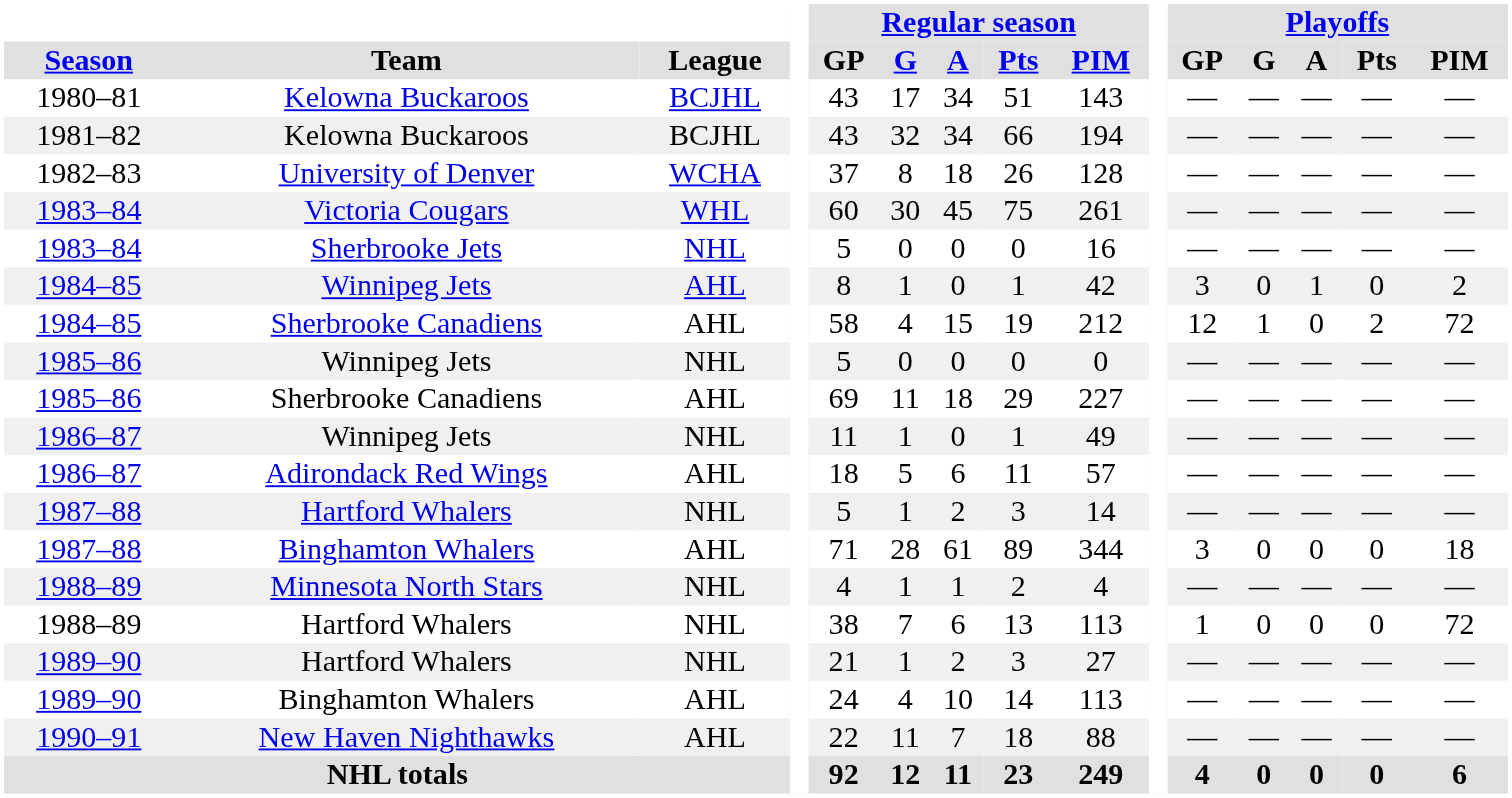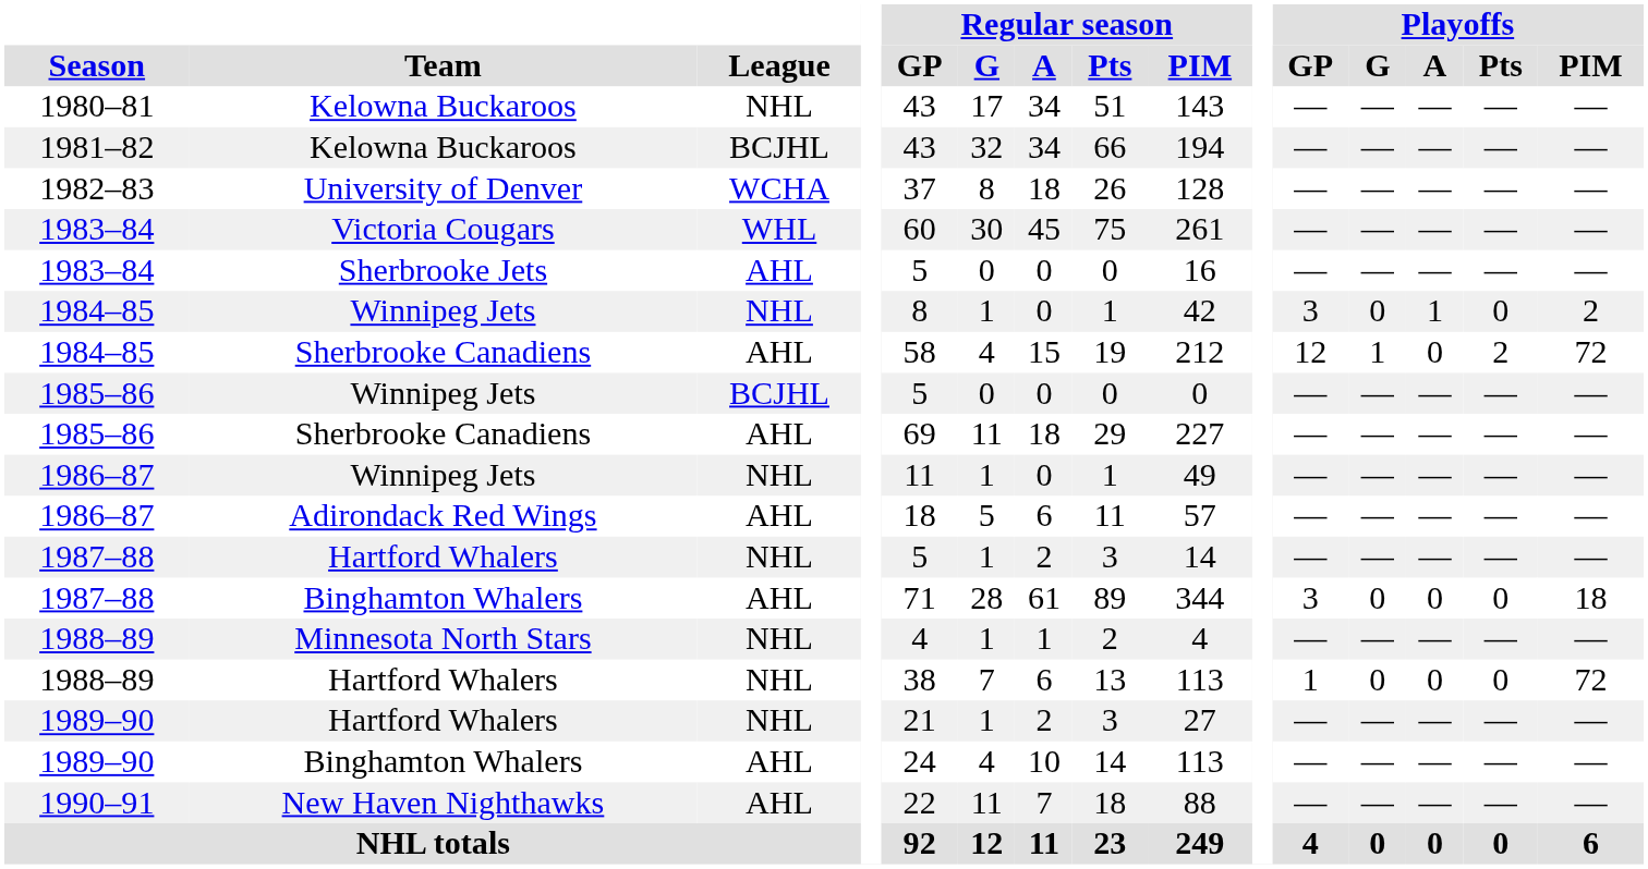 <table border="0" cellpadding="1" cellspacing="0" ID="Table3" style="text-align:center; width:50em">
 <tr bgcolor="#e0e0e0">
 <th colspan="3" bgcolor="#ffffff"> </th>
 <th rowspan="99" bgcolor="#ffffff"> </th>
 <th colspan="5"><a href='#'>Regular season</a></th>
 <th rowspan="99" bgcolor="#ffffff"> </th>
 <th colspan="5"><a href='#'>Playoffs</a></th>
 </tr>
 <tr bgcolor="#e0e0e0">
 <th><a href='#'>Season</a></th>
 <th>Team</th>
 <th>League</th>
 <th>GP</th>
 <th><a href='#'>G</a></th>
 <th><a href='#'>A</a></th>
 <th><a href='#'>Pts</a></th>
 <th><a href='#'>PIM</a></th>
 <th>GP</th>
 <th>G</th>
 <th>A</th>
 <th>Pts</th>
 <th>PIM</th>
 </tr>
 <tr>
 <td>1980–81</td>
 <td><a href='#'>Kelowna Buckaroos</a></td>
-<td><a href='#'>BCJHL</a></td>
+<td>NHL</td>
 <td>43</td>
 <td>17</td>
 <td>34</td>
 <td>51</td>
 <td>143</td>
 <td>—</td>
 <td>—</td>
 <td>—</td>
 <td>—</td>
 <td>—</td>
 </tr>
 <tr bgcolor="#f0f0f0">
 <td>1981–82</td>
 <td>Kelowna Buckaroos</td>
 <td>BCJHL</td>
 <td>43</td>
 <td>32</td>
 <td>34</td>
 <td>66</td>
 <td>194</td>
 <td>—</td>
 <td>—</td>
 <td>—</td>
 <td>—</td>
 <td>—</td>
 </tr>
 <tr>
 <td>1982–83</td>
 <td><a href='#'>University of Denver</a></td>
 <td><a href='#'>WCHA</a></td>
 <td>37</td>
 <td>8</td>
 <td>18</td>
 <td>26</td>
 <td>128</td>
 <td>—</td>
 <td>—</td>
 <td>—</td>
 <td>—</td>
 <td>—</td>
 </tr>
 <tr bgcolor="#f0f0f0">
 <td><a href='#'>1983–84</a></td>
 <td><a href='#'>Victoria Cougars</a></td>
 <td><a href='#'>WHL</a></td>
 <td>60</td>
 <td>30</td>
 <td>45</td>
 <td>75</td>
 <td>261</td>
 <td>—</td>
 <td>—</td>
 <td>—</td>
 <td>—</td>
 <td>—</td>
 </tr>
 <tr>
 <td><a href='#'>1983–84</a></td>
 <td><a href='#'>Sherbrooke Jets</a></td>
-<td><a href='#'>NHL</a></td>
+<td><a href='#'>AHL</a></td>
 <td>5</td>
 <td>0</td>
 <td>0</td>
 <td>0</td>
 <td>16</td>
 <td>—</td>
 <td>—</td>
 <td>—</td>
 <td>—</td>
 <td>—</td>
 </tr>
 <tr bgcolor="#f0f0f0">
 <td><a href='#'>1984–85</a></td>
 <td><a href='#'>Winnipeg Jets</a></td>
-<td><a href='#'>AHL</a></td>
+<td><a href='#'>NHL</a></td>
 <td>8</td>
 <td>1</td>
 <td>0</td>
 <td>1</td>
 <td>42</td>
 <td>3</td>
 <td>0</td>
 <td>1</td>
 <td>0</td>
 <td>2</td>
 </tr>
 <tr>
 <td><a href='#'>1984–85</a></td>
 <td><a href='#'>Sherbrooke Canadiens</a></td>
 <td>AHL</td>
 <td>58</td>
 <td>4</td>
 <td>15</td>
 <td>19</td>
 <td>212</td>
 <td>12</td>
 <td>1</td>
 <td>0</td>
 <td>2</td>
 <td>72</td>
 </tr>
 <tr bgcolor="#f0f0f0">
 <td><a href='#'>1985–86</a></td>
 <td>Winnipeg Jets</td>
-<td>NHL</td>
+<td><a href='#'>BCJHL</a></td>
 <td>5</td>
 <td>0</td>
 <td>0</td>
 <td>0</td>
 <td>0</td>
 <td>—</td>
 <td>—</td>
 <td>—</td>
 <td>—</td>
 <td>—</td>
 </tr>
 <tr>
 <td><a href='#'>1985–86</a></td>
 <td>Sherbrooke Canadiens</td>
 <td>AHL</td>
 <td>69</td>
 <td>11</td>
 <td>18</td>
 <td>29</td>
 <td>227</td>
 <td>—</td>
 <td>—</td>
 <td>—</td>
 <td>—</td>
 <td>—</td>
 </tr>
 <tr bgcolor="#f0f0f0">
 <td><a href='#'>1986–87</a></td>
 <td>Winnipeg Jets</td>
 <td>NHL</td>
 <td>11</td>
 <td>1</td>
 <td>0</td>
 <td>1</td>
 <td>49</td>
 <td>—</td>
 <td>—</td>
 <td>—</td>
 <td>—</td>
 <td>—</td>
 </tr>
 <tr>
 <td><a href='#'>1986–87</a></td>
 <td><a href='#'>Adirondack Red Wings</a></td>
 <td>AHL</td>
 <td>18</td>
 <td>5</td>
 <td>6</td>
 <td>11</td>
 <td>57</td>
 <td>—</td>
 <td>—</td>
 <td>—</td>
 <td>—</td>
 <td>—</td>
 </tr>
 <tr bgcolor="#f0f0f0">
 <td><a href='#'>1987–88</a></td>
 <td><a href='#'>Hartford Whalers</a></td>
 <td>NHL</td>
 <td>5</td>
 <td>1</td>
 <td>2</td>
 <td>3</td>
 <td>14</td>
 <td>—</td>
 <td>—</td>
 <td>—</td>
 <td>—</td>
 <td>—</td>
 </tr>
 <tr>
 <td><a href='#'>1987–88</a></td>
 <td><a href='#'>Binghamton Whalers</a></td>
 <td>AHL</td>
 <td>71</td>
 <td>28</td>
 <td>61</td>
 <td>89</td>
 <td>344</td>
 <td>3</td>
 <td>0</td>
 <td>0</td>
 <td>0</td>
 <td>18</td>
 </tr>
 <tr bgcolor="#f0f0f0">
 <td><a href='#'>1988–89</a></td>
 <td><a href='#'>Minnesota North Stars</a></td>
 <td>NHL</td>
 <td>4</td>
 <td>1</td>
 <td>1</td>
 <td>2</td>
 <td>4</td>
 <td>—</td>
 <td>—</td>
 <td>—</td>
 <td>—</td>
 <td>—</td>
 </tr>
 <tr>
 <td>1988–89</td>
 <td>Hartford Whalers</td>
 <td>NHL</td>
 <td>38</td>
 <td>7</td>
 <td>6</td>
 <td>13</td>
 <td>113</td>
 <td>1</td>
 <td>0</td>
 <td>0</td>
 <td>0</td>
 <td>72</td>
 </tr>
 <tr bgcolor="#f0f0f0">
 <td><a href='#'>1989–90</a></td>
 <td>Hartford Whalers</td>
 <td>NHL</td>
 <td>21</td>
 <td>1</td>
 <td>2</td>
 <td>3</td>
 <td>27</td>
 <td>—</td>
 <td>—</td>
 <td>—</td>
 <td>—</td>
 <td>—</td>
 </tr>
 <tr>
 <td><a href='#'>1989–90</a></td>
 <td>Binghamton Whalers</td>
 <td>AHL</td>
 <td>24</td>
 <td>4</td>
 <td>10</td>
 <td>14</td>
 <td>113</td>
 <td>—</td>
 <td>—</td>
 <td>—</td>
 <td>—</td>
 <td>—</td>
 </tr>
 <tr bgcolor="#f0f0f0">
 <td><a href='#'>1990–91</a></td>
 <td><a href='#'>New Haven Nighthawks</a></td>
 <td>AHL</td>
 <td>22</td>
 <td>11</td>
 <td>7</td>
 <td>18</td>
 <td>88</td>
 <td>—</td>
 <td>—</td>
 <td>—</td>
 <td>—</td>
 <td>—</td>
 </tr>
 <tr bgcolor="#e0e0e0">
 <th colspan="3">NHL totals</th>
 <th>92</th>
 <th>12</th>
 <th>11</th>
 <th>23</th>
 <th>249</th>
 <th>4</th>
 <th>0</th>
 <th>0</th>
 <th>0</th>
 <th>6</th>
 </tr>
 </table>
